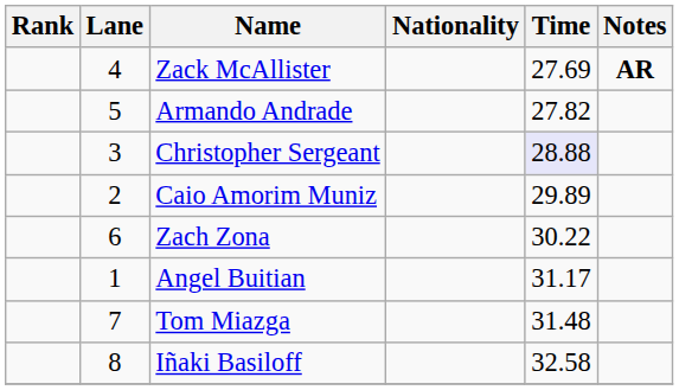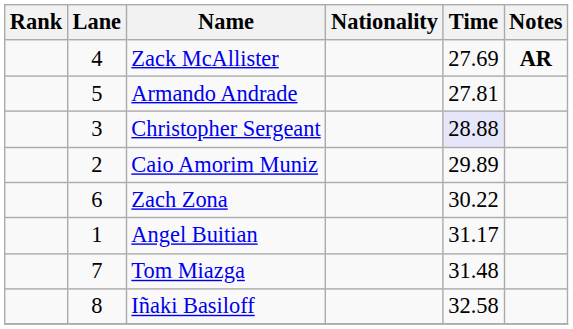 <table class="wikitable sortable" style="text-align:center">
 <tr>
 <th>Rank</th>
 <th>Lane</th>
 <th>Name</th>
 <th>Nationality</th>
 <th>Time </th>
 <th>Notes</th>
 </tr>
 <tr>
 <td></td>
 <td>4</td>
 <td align=left><a href='#'>Zack McAllister</a></td>
 <td align=left></td>
 <td>27.69</td>
 <td><strong>AR</strong></td>
 </tr>
 <tr>
 <td></td>
 <td>5</td>
 <td align=left><a href='#'>Armando Andrade</a></td>
 <td align=left></td>
-<td>27.82</td>
+<td>27.81</td>
 <td></td>
 </tr>
 <tr>
 <td></td>
 <td>3</td>
 <td align=left><a href='#'>Christopher Sergeant</a></td>
 <td align=left></td>
 <td style="background: lavender;">28.88</td>
 <td></td>
 </tr>
 <tr>
 <td></td>
 <td>2</td>
 <td align=left><a href='#'>Caio Amorim Muniz</a></td>
 <td align=left></td>
 <td>29.89</td>
 <td></td>
 </tr>
 <tr>
 <td></td>
 <td>6</td>
 <td align=left><a href='#'>Zach Zona</a></td>
 <td align=left></td>
 <td>30.22</td>
 <td></td>
 </tr>
 <tr>
 <td></td>
 <td>1</td>
 <td align=left><a href='#'>Angel Buitian</a></td>
 <td align=left></td>
 <td>31.17</td>
 <td></td>
 </tr>
 <tr>
 <td></td>
 <td>7</td>
 <td align=left><a href='#'>Tom Miazga</a></td>
 <td align=left></td>
 <td>31.48</td>
 <td></td>
 </tr>
 <tr>
 <td></td>
 <td>8</td>
 <td align=left><a href='#'>Iñaki Basiloff</a></td>
 <td align=left></td>
 <td>32.58</td>
 <td></td>
 </tr>
 <tr>
 </tr>
 </table>
